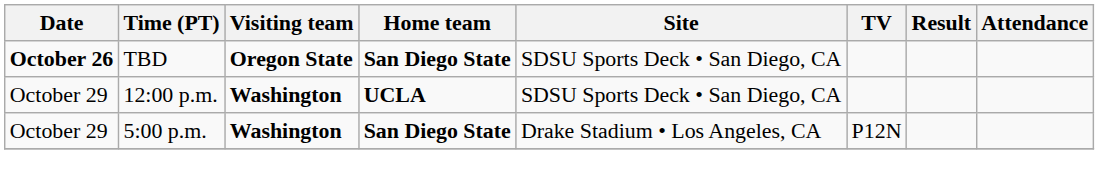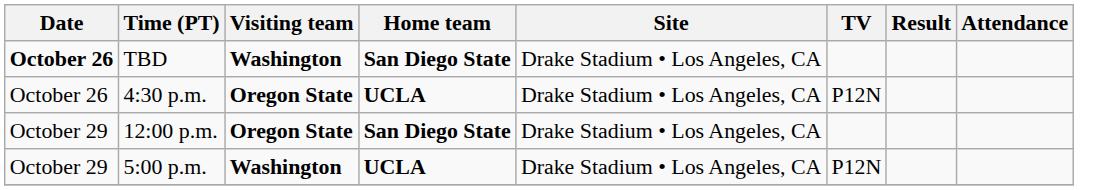 <table class="wikitable" style="font-size:95%;">
 <tr>
 <th>Date</th>
 <th>Time (PT)</th>
 <th>Visiting team</th>
 <th>Home team</th>
 <th>Site</th>
 <th>TV</th>
 <th>Result</th>
 <th>Attendance</th>
 </tr>
 <tr>
 <td><strong>October 26</strong></td>
 <td>TBD</td>
+<td><strong>Washington</strong></td>
+<td><strong>San Diego State</strong></td>
+<td>Drake Stadium • Los Angeles, CA</td>
+<td></td>
+<td></td>
+<td></td>
+</tr>
+<tr>
+<td>October 26</td>
+<td>4:30 p.m.</td>
 <td><strong>Oregon State</strong></td>
-<td><strong>San Diego State</strong></td>
-<td>SDSU Sports Deck • San Diego, CA</td>
-<td></td>
+<td><strong>UCLA</strong></td>
+<td>Drake Stadium • Los Angeles, CA</td>
+<td>P12N</td>
 <td></td>
 <td></td>
 </tr>
 <tr>
 <td>October 29</td>
 <td>12:00 p.m.</td>
-<td><strong>Washington</strong></td>
-<td><strong>UCLA</strong></td>
-<td>SDSU Sports Deck • San Diego, CA</td>
+<td><strong>Oregon State</strong></td>
+<td><strong>San Diego State</strong></td>
+<td>Drake Stadium • Los Angeles, CA</td>
 <td></td>
 <td></td>
 <td></td>
 </tr>
 <tr>
 <td>October 29</td>
 <td>5:00 p.m.</td>
 <td><strong>Washington</strong></td>
-<td><strong>San Diego State</strong></td>
+<td><strong>UCLA</strong></td>
 <td>Drake Stadium • Los Angeles, CA</td>
 <td>P12N</td>
 <td></td>
 <td></td>
 </tr>
 <tr>
 </tr>
 </table>
